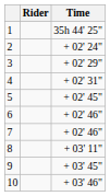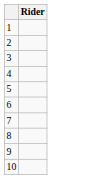 <table class="wikitable">
 <tr>
 <th></th>
 <th>Rider</th>
-<th>Time</th>
 </tr>
 <tr>
 <td>1</td>
 <td> </td>
-<td align=right>35h 44' 25"</td>
 </tr>
 <tr>
 <td>2</td>
 <td></td>
-<td align=right>+ 02' 24"</td>
 </tr>
 <tr>
 <td>3</td>
 <td></td>
-<td align=right>+ 02' 29"</td>
 </tr>
 <tr>
 <td>4</td>
 <td></td>
-<td align=right>+ 02' 31"</td>
 </tr>
 <tr>
 <td>5</td>
 <td></td>
-<td align=right>+ 02' 45"</td>
 </tr>
 <tr>
 <td>6</td>
 <td></td>
-<td align=right>+ 02' 46"</td>
 </tr>
 <tr>
 <td>7</td>
 <td></td>
-<td align=right>+ 02' 46"</td>
 </tr>
 <tr>
 <td>8</td>
 <td></td>
-<td align=right>+ 03' 11"</td>
 </tr>
 <tr>
 <td>9</td>
 <td></td>
-<td align=right>+ 03' 45"</td>
 </tr>
 <tr>
 <td>10</td>
 <td></td>
-<td align=right>+ 03' 46"</td>
 </tr>
 </table>
